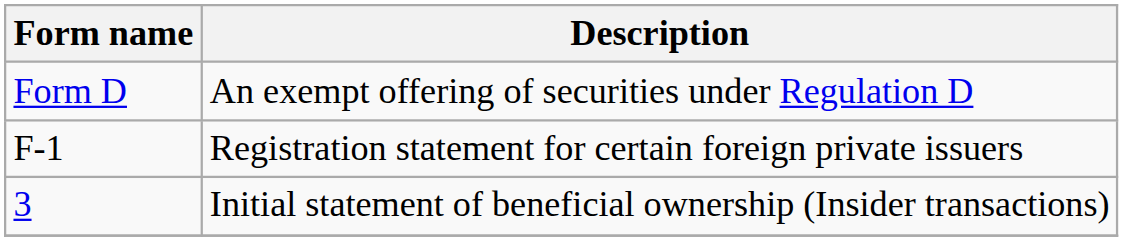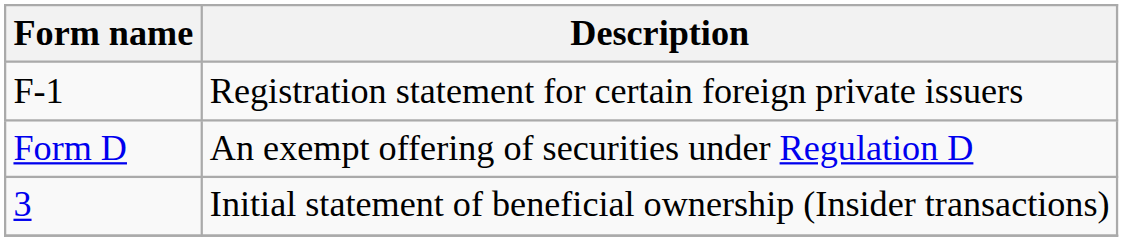 <table class="wikitable" border="1">
 <tr>
 <th>Form name</th>
 <th>Description</th>
 </tr>
 <tr>
+<td>F-1</td>
+<td>Registration statement for certain foreign private issuers</td>
+</tr>
+<tr>
 <td><a href='#'>Form D</a></td>
 <td>An exempt offering of securities under <a href='#'>Regulation D</a></td>
-</tr>
-<tr>
-<td>F-1</td>
-<td>Registration statement for certain foreign private issuers</td>
 </tr>
 <tr>
 <td><a href='#'>3</a></td>
 <td>Initial statement of beneficial ownership (Insider transactions)</td>
 </tr>
 <tr>
 </tr>
 </table>
